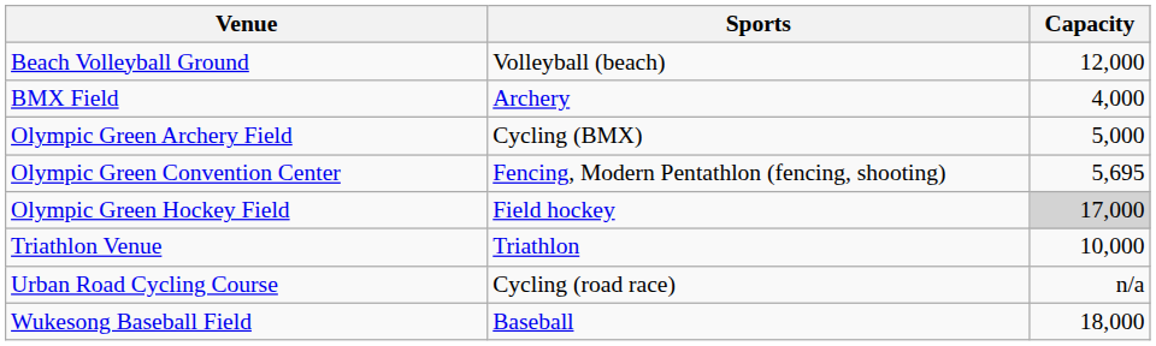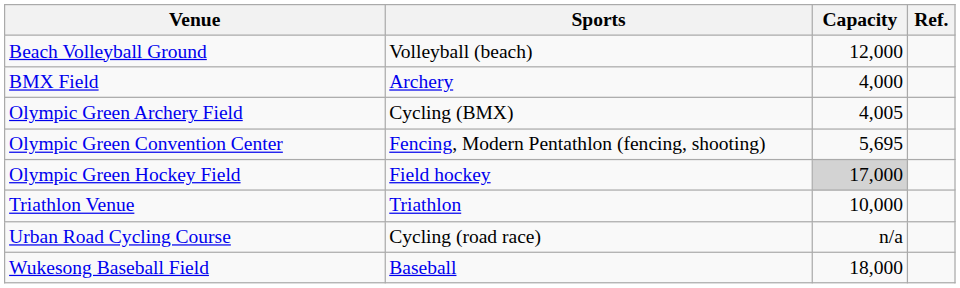 <table class="wikitable sortable" width=780px>
 <tr>
 <th width=40%>Venue</th>
 <th class="unsortable" width=45%>Sports</th>
 <th width=10%>Capacity</th>
+<th class="unsortable">Ref.</th>
 </tr>
 <tr>
 <td><a href='#'>Beach Volleyball Ground</a></td>
 <td>Volleyball (beach)</td>
 <td align="right">12,000</td>
+<td align=center></td>
 </tr>
 <tr>
 <td><a href='#'>BMX Field</a></td>
 <td><a href='#'>Archery</a></td>
 <td align="right">4,000</td>
+<td align=center></td>
 </tr>
 <tr>
 <td><a href='#'>Olympic Green Archery Field</a></td>
 <td>Cycling (BMX)</td>
-<td align="right">5,000</td>
+<td align="right">4,005</td>
+<td align=center></td>
 </tr>
 <tr>
 <td><a href='#'>Olympic Green Convention Center</a></td>
 <td><a href='#'>Fencing</a>, Modern Pentathlon (fencing, shooting)</td>
 <td align="right">5,695</td>
+<td align=center></td>
 </tr>
 <tr>
 <td><a href='#'>Olympic Green Hockey Field</a></td>
 <td><a href='#'>Field hockey</a></td>
 <td align="right" style="background: lightgrey;">17,000</td>
+<td align=center></td>
 </tr>
 <tr>
 <td><a href='#'>Triathlon Venue</a></td>
 <td><a href='#'>Triathlon</a></td>
 <td align="right">10,000</td>
+<td align=center></td>
 </tr>
 <tr>
 <td><a href='#'>Urban Road Cycling Course</a></td>
 <td>Cycling (road race)</td>
 <td align="right">n/a</td>
+<td align=center></td>
 </tr>
 <tr>
 <td><a href='#'>Wukesong Baseball Field</a></td>
 <td><a href='#'>Baseball</a></td>
 <td align="right">18,000</td>
+<td align=center></td>
 </tr>
 </table>
